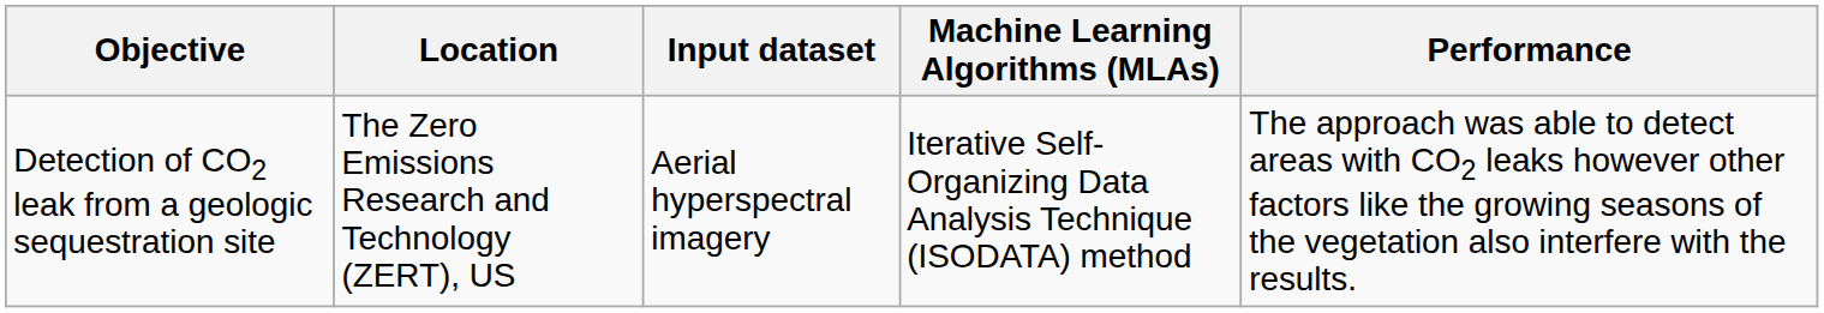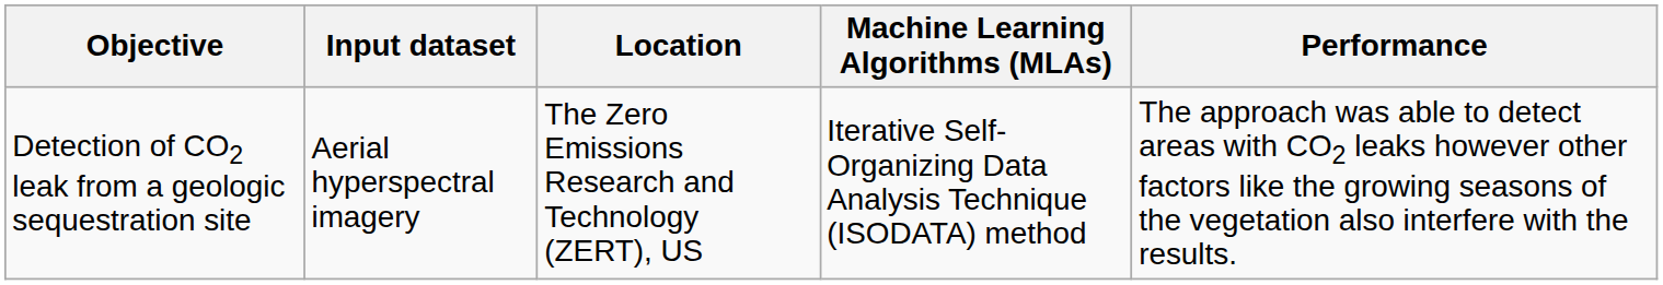 <table class="wikitable">
 <tr>
 <th>Objective</th>
+<th>Input dataset</th>
 <th>Location</th>
-<th>Input dataset</th>
 <th>Machine Learning Algorithms (MLAs)</th>
 <th>Performance</th>
 </tr>
 <tr>
 <td>Detection of CO<sub>2</sub> leak from a geologic sequestration site</td>
+<td>Aerial hyperspectral imagery</td>
 <td>The Zero Emissions Research and Technology (ZERT), US</td>
-<td>Aerial hyperspectral imagery</td>
 <td>Iterative Self-Organizing Data Analysis Technique (ISODATA) method</td>
 <td>The approach was able to detect areas with CO<sub>2</sub> leaks however other factors like the growing seasons of the vegetation also interfere with the results.</td>
 </tr>
 </table>
